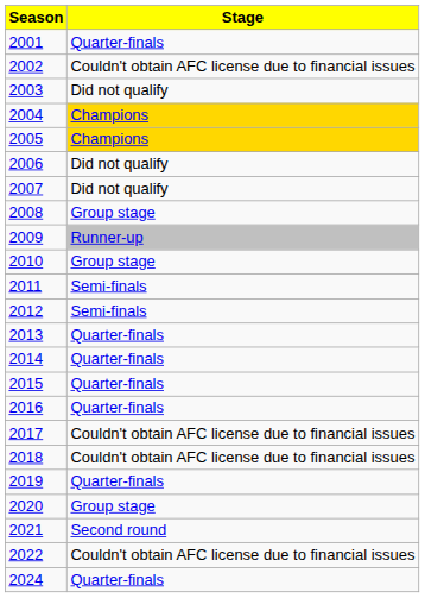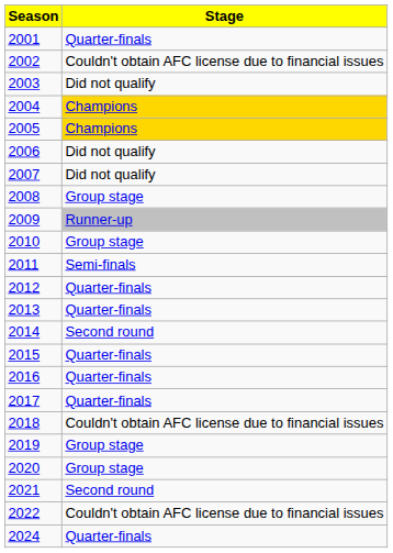 <table class="wikitable">
 <tr>
 <th style="color:#000000; background:Yellow;">Season</th>
 <th style="color:#000000; background:Yellow;">Stage</th>
 </tr>
 <tr>
 <td><a href='#'>2001</a></td>
 <td><a href='#'>Quarter-finals</a></td>
 </tr>
 <tr>
 <td><a href='#'>2002</a></td>
 <td>Couldn't obtain AFC license due to financial issues</td>
 </tr>
 <tr>
 <td><a href='#'>2003</a></td>
 <td>Did not qualify</td>
 </tr>
 <tr>
 <td><a href='#'>2004</a></td>
 <td bgcolor=Gold><a href='#'>Champions</a></td>
 </tr>
 <tr>
 <td><a href='#'>2005</a></td>
 <td bgcolor=Gold><a href='#'>Champions</a></td>
 </tr>
 <tr>
 <td><a href='#'>2006</a></td>
 <td>Did not qualify</td>
 </tr>
 <tr>
 <td><a href='#'>2007</a></td>
 <td>Did not qualify</td>
 </tr>
 <tr>
 <td><a href='#'>2008</a></td>
 <td><a href='#'>Group stage</a></td>
 </tr>
 <tr>
 <td><a href='#'>2009</a></td>
 <td bgcolor=Silver><a href='#'>Runner-up</a></td>
 </tr>
 <tr>
 <td><a href='#'>2010</a></td>
 <td><a href='#'>Group stage</a></td>
 </tr>
 <tr>
 <td><a href='#'>2011</a></td>
 <td><a href='#'>Semi-finals</a></td>
 </tr>
 <tr>
 <td><a href='#'>2012</a></td>
-<td><a href='#'>Semi-finals</a></td>
+<td><a href='#'>Quarter-finals</a></td>
 </tr>
 <tr>
 <td><a href='#'>2013</a></td>
 <td><a href='#'>Quarter-finals</a></td>
 </tr>
 <tr>
 <td><a href='#'>2014</a></td>
-<td><a href='#'>Quarter-finals</a></td>
+<td><a href='#'>Second round</a></td>
 </tr>
 <tr>
 <td><a href='#'>2015</a></td>
 <td><a href='#'>Quarter-finals</a></td>
 </tr>
 <tr>
 <td><a href='#'>2016</a></td>
 <td><a href='#'>Quarter-finals</a></td>
 </tr>
 <tr>
 <td><a href='#'>2017</a></td>
-<td>Couldn't obtain AFC license due to financial issues</td>
+<td><a href='#'>Quarter-finals</a></td>
 </tr>
 <tr>
 <td><a href='#'>2018</a></td>
 <td>Couldn't obtain AFC license due to financial issues</td>
 </tr>
 <tr>
 <td><a href='#'>2019</a></td>
-<td><a href='#'>Quarter-finals</a></td>
+<td><a href='#'>Group stage</a></td>
 </tr>
 <tr>
 <td><a href='#'>2020</a></td>
 <td><a href='#'>Group stage</a></td>
 </tr>
 <tr>
 <td><a href='#'>2021</a></td>
 <td><a href='#'>Second round</a></td>
 </tr>
 <tr>
 <td><a href='#'>2022</a></td>
 <td>Couldn't obtain AFC license due to financial issues</td>
 </tr>
 <tr>
 <td><a href='#'>2024</a></td>
 <td><a href='#'>Quarter-finals</a></td>
 </tr>
 </table>
